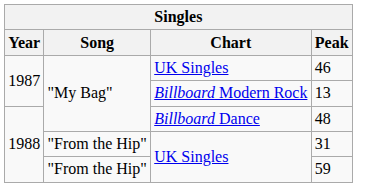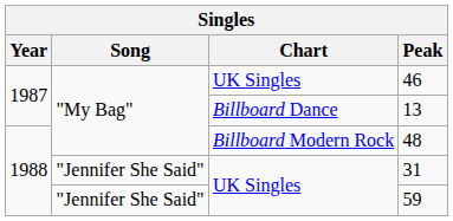 <table class="wikitable">
 <tr>
 <th colspan="4">Singles</th>
 </tr>
 <tr>
 <th>Year</th>
 <th>Song</th>
 <th>Chart</th>
 <th>Peak</th>
 </tr>
 <tr>
 <td rowspan=2>1987</td>
 <td rowspan=3>"My Bag"</td>
 <td><a href='#'>UK Singles</a></td>
 <td>46</td>
 </tr>
 <tr>
-<td><a href='#'><em>Billboard</em> Modern Rock</a></td>
+<td><a href='#'><em>Billboard</em> Dance</a></td>
 <td>13</td>
 </tr>
 <tr>
 <td rowspan=3>1988</td>
-<td><a href='#'><em>Billboard</em> Dance</a></td>
+<td><a href='#'><em>Billboard</em> Modern Rock</a></td>
 <td>48</td>
 </tr>
 <tr>
-<td>"From the Hip"</td>
+<td>"Jennifer She Said"</td>
 <td rowspan=2><a href='#'>UK Singles</a></td>
 <td>31</td>
 </tr>
 <tr>
-<td>"From the Hip"</td>
+<td>"Jennifer She Said"</td>
 <td>59</td>
 </tr>
 <tr>
 </tr>
 </table>
